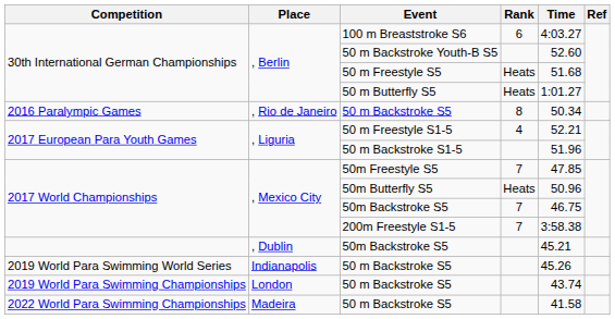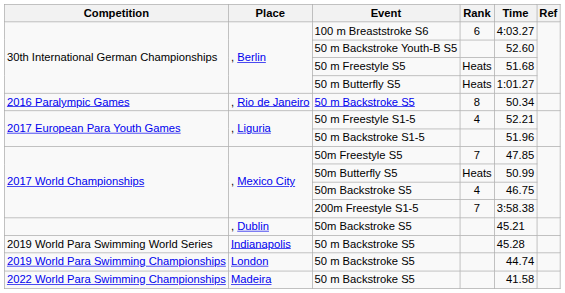 <table class=wikitable>
 <tr>
 <th>Competition</th>
 <th>Place</th>
 <th>Event</th>
 <th>Rank</th>
 <th>Time</th>
 <th>Ref</th>
 </tr>
 <tr>
 <td rowspan=4>30th International German Championships</td>
 <td rowspan=4>, <a href='#'>Berlin</a></td>
 <td>100 m Breaststroke  S6</td>
 <td align=center>6</td>
 <td align=right>4:03.27</td>
 <td rowspan=4></td>
 </tr>
 <tr>
 <td>50 m Backstroke Youth-B S5</td>
 <td align=center></td>
 <td align=right>52.60</td>
 </tr>
 <tr>
 <td>50 m Freestyle S5</td>
 <td align=center>Heats</td>
 <td align=right>51.68</td>
 </tr>
 <tr>
 <td>50 m Butterfly S5</td>
 <td align=center>Heats</td>
 <td align=right>1:01.27</td>
 </tr>
 <tr>
 <td><a href='#'>2016 Paralympic Games</a></td>
 <td>, <a href='#'>Rio de Janeiro</a></td>
 <td><a href='#'>50 m Backstroke S5</a></td>
 <td align=center>8</td>
 <td align=right>50.34</td>
 <td></td>
 </tr>
 <tr>
 <td rowspan=2><a href='#'>2017 European Para Youth Games</a></td>
 <td rowspan=2>, <a href='#'>Liguria</a></td>
 <td>50 m Freestyle S1-5</td>
 <td align=center>4</td>
 <td align=right>52.21</td>
 <td rowspan=2></td>
 </tr>
 <tr>
 <td>50 m Backstroke S1-5</td>
 <td align=center></td>
 <td align=right>51.96</td>
 </tr>
 <tr>
 <td rowspan=4><a href='#'>2017 World Championships</a></td>
 <td rowspan=4>, <a href='#'>Mexico City</a></td>
 <td>50m Freestyle S5</td>
 <td align=center>7</td>
 <td align=right>47.85</td>
 <td rowspan=4></td>
 </tr>
 <tr>
 <td>50m Butterfly S5</td>
 <td align=center>Heats</td>
-<td align=right>50.96</td>
+<td align=right>50.99</td>
 </tr>
 <tr>
 <td>50m Backstroke S5</td>
-<td align=center>7</td>
+<td align=center>4</td>
 <td align=right>46.75</td>
 </tr>
 <tr>
 <td>200m Freestyle S1-5</td>
 <td align=center>7</td>
 <td align=right>3:58.38</td>
 </tr>
 <tr>
 <td></td>
 <td>, <a href='#'>Dublin</a></td>
 <td>50m Backstroke S5</td>
 <td align=center></td>
 <td>45.21</td>
 <td></td>
 </tr>
 <tr>
 <td>2019 World Para Swimming World Series</td>
 <td> <a href='#'>Indianapolis</a></td>
 <td>50 m Backstroke S5</td>
 <td align=center></td>
-<td>45.26</td>
+<td>45.28</td>
 <td></td>
 </tr>
 <tr>
 <td><a href='#'>2019 World Para Swimming Championships</a></td>
 <td> <a href='#'>London</a></td>
 <td>50 m Backstroke S5</td>
 <td align=center></td>
-<td align=right>43.74</td>
+<td align=right>44.74</td>
 <td></td>
 </tr>
 <tr>
 <td><a href='#'>2022 World Para Swimming Championships</a></td>
 <td> <a href='#'>Madeira</a></td>
 <td>50 m Backstroke S5</td>
 <td align=center></td>
 <td align=right>41.58</td>
 <td></td>
 </tr>
 </table>
